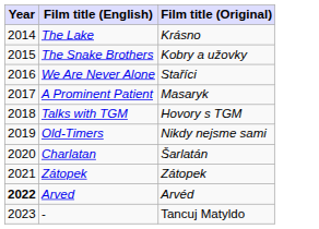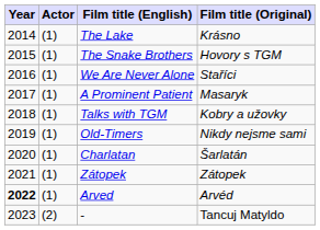 <table class="wikitable sortable">
 <tr>
 <th style="background:#DDDDFF;">Year</th>
+<th style="background:#DDDDFF;">Actor</th>
 <th style="background:#DDDDFF;">Film title (English)</th>
 <th style="background:#DDDDFF;">Film title (Original)</th>
 </tr>
 <tr>
 <td>2014</td>
+<td> (1)</td>
 <td><em><a href='#'>The Lake</a></em></td>
 <td><em>Krásno</em></td>
 </tr>
 <tr>
 <td>2015</td>
+<td> (1)</td>
 <td><em><a href='#'>The Snake Brothers</a></em></td>
-<td><em>Kobry a užovky</em></td>
+<td><em>Hovory s TGM</em></td>
 </tr>
 <tr>
 <td>2016</td>
+<td> (1)</td>
 <td><em><a href='#'>We Are Never Alone</a></em></td>
 <td><em>Staříci</em></td>
 </tr>
 <tr>
 <td>2017</td>
+<td>  (1)</td>
 <td><em><a href='#'>A Prominent Patient</a></em></td>
 <td><em>Masaryk</em></td>
 </tr>
 <tr>
 <td>2018</td>
+<td>  (1)</td>
 <td><em><a href='#'>Talks with TGM</a></em></td>
-<td><em>Hovory s TGM</em></td>
+<td><em>Kobry a užovky</em></td>
 </tr>
 <tr>
 <td>2019</td>
+<td> (1)</td>
 <td><em><a href='#'>Old-Timers</a></em></td>
 <td><em>Nikdy nejsme sami</em></td>
 </tr>
 <tr>
 <td>2020</td>
+<td> (1)</td>
 <td><em><a href='#'>Charlatan</a></em></td>
 <td><em>Šarlatán</em></td>
 </tr>
 <tr>
 <td>2021</td>
+<td> (1)</td>
 <td><em><a href='#'>Zátopek</a></em></td>
 <td><em>Zátopek</em></td>
 </tr>
 <tr>
 <td><strong>2022</strong></td>
+<td> (1)</td>
 <td><em><a href='#'>Arved</a></em></td>
 <td><em>Arvéd</em></td>
 </tr>
 <tr>
 <td>2023</td>
+<td> (2)</td>
 <td>-</td>
 <td>Tancuj Matyldo</td>
 </tr>
 </table>
